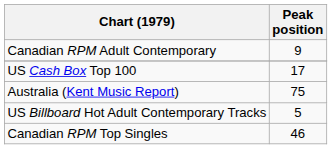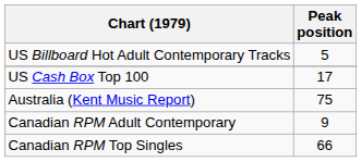 <table class="wikitable sortable">
 <tr>
 <th align="left">Chart (1979)</th>
 <th align="center">Peak<br>position</th>
 </tr>
 <tr>
-<td>Canadian <em>RPM</em> Adult Contemporary</td>
-<td align="center">9</td>
+<td>US <em>Billboard</em> Hot Adult Contemporary Tracks</td>
+<td align="center">5</td>
 </tr>
 <tr>
 </tr>
 <tr>
 <td>US <a href='#'><em>Cash Box</em></a> Top 100</td>
 <td align="center">17</td>
 </tr>
 <tr>
 <td>Australia (<a href='#'>Kent Music Report</a>)</td>
 <td style="text-align:center;">75</td>
 </tr>
 <tr>
-<td>US <em>Billboard</em> Hot Adult Contemporary Tracks</td>
-<td align="center">5</td>
+<td>Canadian <em>RPM</em> Adult Contemporary</td>
+<td align="center">9</td>
 </tr>
 <tr>
 <td>Canadian <em>RPM</em> Top Singles</td>
-<td align="center">46</td>
+<td align="center">66</td>
 </tr>
 </table>
